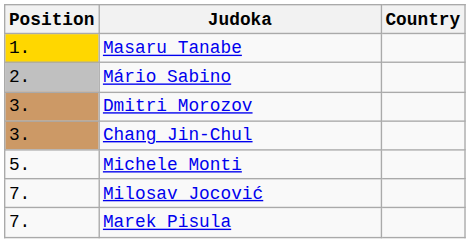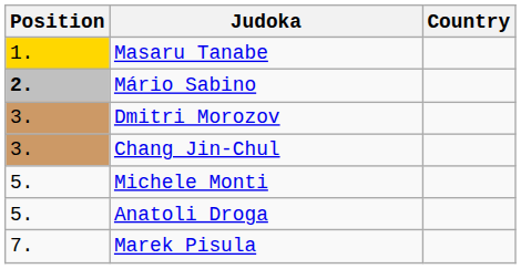 <table class=wikitable>
 <tr>
 <th width=10>Position</th>
 <th width=200>Judoka</th>
 <th width=10>Country</th>
 </tr>
 <tr>
 <td bgcolor=gold>1.</td>
 <td><a href='#'>Masaru Tanabe</a></td>
 <td></td>
 </tr>
 <tr>
-<td bgcolor="silver">2.</td>
+<td bgcolor="silver"><strong>2.</strong></td>
 <td><a href='#'>Mário Sabino</a></td>
 <td></td>
 </tr>
 <tr>
 <td bgcolor="CC9966">3.</td>
 <td><a href='#'>Dmitri Morozov</a></td>
 <td></td>
 </tr>
 <tr>
 <td bgcolor="CC9966">3.</td>
 <td><a href='#'>Chang Jin-Chul</a></td>
 <td></td>
 </tr>
 <tr>
 <td>5.</td>
 <td><a href='#'>Michele Monti</a></td>
 <td></td>
 </tr>
 <tr>
-<td>7.</td>
-<td><a href='#'>Milosav Jocović</a></td>
+<td>5.</td>
+<td><a href='#'>Anatoli Droga</a></td>
 <td></td>
 </tr>
 <tr>
 <td>7.</td>
 <td><a href='#'>Marek Pisula</a></td>
 <td></td>
 </tr>
 </table>
